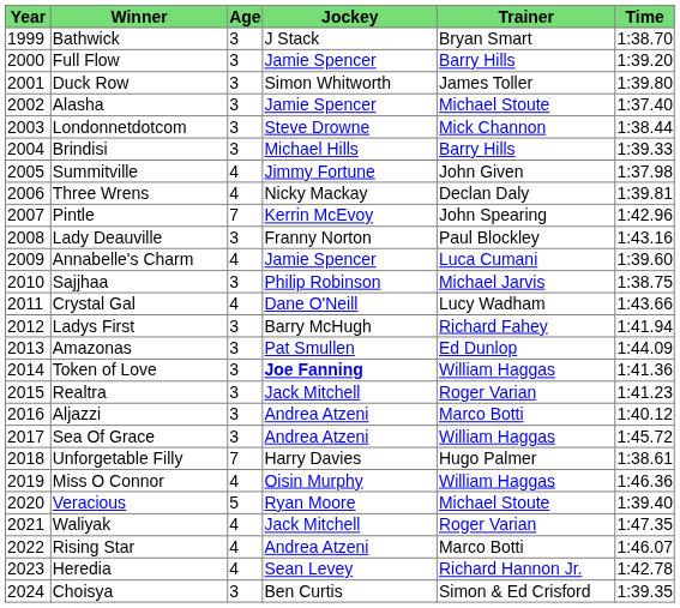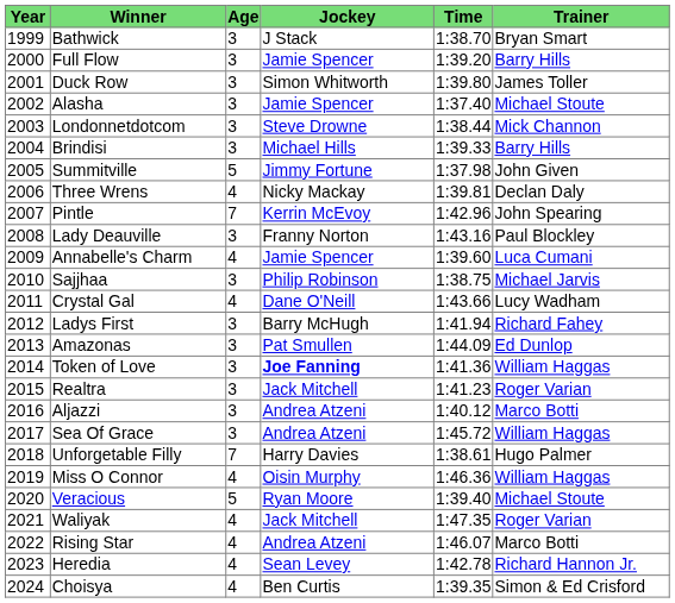 <table class = "sortable" | border="1" style="border-collapse: collapse; font-size:90%">
 <tr style="background:#77dd77;" align="center">
 <th style="width:36px;">Year</th>
 <th style="width:149px;">Winner</th>
 <th>Age</th>
 <th style="width:147px;">Jockey</th>
+<th>Time</th>
 <th style="width:150px;">Trainer</th>
-<th>Time</th>
 </tr>
 <tr>
 <td>1999</td>
 <td>Bathwick</td>
 <td>3</td>
 <td>J Stack</td>
+<td>1:38.70</td>
 <td>Bryan Smart</td>
-<td>1:38.70</td>
 </tr>
 <tr>
 <td>2000</td>
 <td>Full Flow</td>
 <td>3</td>
 <td><a href='#'>Jamie Spencer</a></td>
+<td>1:39.20</td>
 <td><a href='#'>Barry Hills</a></td>
-<td>1:39.20</td>
 </tr>
 <tr>
 <td>2001</td>
 <td>Duck Row</td>
 <td>3</td>
 <td>Simon Whitworth</td>
+<td>1:39.80</td>
 <td>James Toller</td>
-<td>1:39.80</td>
 </tr>
 <tr>
 <td>2002</td>
 <td>Alasha</td>
 <td>3</td>
 <td><a href='#'>Jamie Spencer</a></td>
+<td>1:37.40</td>
 <td><a href='#'>Michael Stoute</a></td>
-<td>1:37.40</td>
 </tr>
 <tr>
 <td>2003</td>
 <td>Londonnetdotcom</td>
 <td>3</td>
 <td><a href='#'>Steve Drowne</a></td>
+<td>1:38.44</td>
 <td><a href='#'>Mick Channon</a></td>
-<td>1:38.44</td>
 </tr>
 <tr>
 <td>2004</td>
 <td>Brindisi</td>
 <td>3</td>
 <td><a href='#'>Michael Hills</a></td>
+<td>1:39.33</td>
 <td><a href='#'>Barry Hills</a></td>
-<td>1:39.33</td>
 </tr>
 <tr>
 <td>2005</td>
 <td>Summitville</td>
-<td>4</td>
+<td>5</td>
 <td><a href='#'>Jimmy Fortune</a></td>
+<td>1:37.98</td>
 <td>John Given</td>
-<td>1:37.98</td>
 </tr>
 <tr>
 <td>2006</td>
 <td>Three Wrens</td>
 <td>4</td>
 <td>Nicky Mackay</td>
+<td>1:39.81</td>
 <td>Declan Daly</td>
-<td>1:39.81</td>
 </tr>
 <tr>
 <td>2007</td>
 <td>Pintle</td>
 <td>7</td>
 <td><a href='#'>Kerrin McEvoy</a></td>
+<td>1:42.96</td>
 <td>John Spearing</td>
-<td>1:42.96</td>
 </tr>
 <tr>
 <td>2008</td>
 <td>Lady Deauville</td>
 <td>3</td>
 <td>Franny Norton</td>
+<td>1:43.16</td>
 <td>Paul Blockley</td>
-<td>1:43.16</td>
 </tr>
 <tr>
 <td>2009</td>
 <td>Annabelle's Charm</td>
 <td>4</td>
 <td><a href='#'>Jamie Spencer</a></td>
+<td>1:39.60</td>
 <td><a href='#'>Luca Cumani</a></td>
-<td>1:39.60</td>
 </tr>
 <tr>
 <td>2010</td>
 <td>Sajjhaa</td>
 <td>3</td>
 <td><a href='#'>Philip Robinson</a></td>
+<td>1:38.75</td>
 <td><a href='#'>Michael Jarvis</a></td>
-<td>1:38.75</td>
 </tr>
 <tr>
 <td>2011</td>
 <td>Crystal Gal</td>
 <td>4</td>
 <td><a href='#'>Dane O'Neill</a></td>
+<td>1:43.66</td>
 <td>Lucy Wadham</td>
-<td>1:43.66</td>
 </tr>
 <tr>
 <td>2012</td>
 <td>Ladys First</td>
 <td>3</td>
 <td>Barry McHugh</td>
+<td>1:41.94</td>
 <td><a href='#'>Richard Fahey</a></td>
-<td>1:41.94</td>
 </tr>
 <tr>
 <td>2013</td>
 <td>Amazonas</td>
 <td>3</td>
 <td><a href='#'>Pat Smullen</a></td>
+<td>1:44.09</td>
 <td><a href='#'>Ed Dunlop</a></td>
-<td>1:44.09</td>
 </tr>
 <tr>
 <td>2014</td>
 <td>Token of Love</td>
 <td>3</td>
 <td><strong><a href='#'>Joe Fanning</a></strong></td>
+<td>1:41.36</td>
 <td><a href='#'>William Haggas</a></td>
-<td>1:41.36</td>
 </tr>
 <tr>
 <td>2015</td>
 <td>Realtra</td>
 <td>3</td>
 <td><a href='#'>Jack Mitchell</a></td>
+<td>1:41.23</td>
 <td><a href='#'>Roger Varian</a></td>
-<td>1:41.23</td>
 </tr>
 <tr>
 <td>2016</td>
 <td>Aljazzi</td>
 <td>3</td>
 <td><a href='#'>Andrea Atzeni</a></td>
+<td>1:40.12</td>
 <td><a href='#'>Marco Botti</a></td>
-<td>1:40.12</td>
 </tr>
 <tr>
 <td>2017</td>
 <td>Sea  Of Grace</td>
 <td>3</td>
 <td><a href='#'>Andrea Atzeni</a></td>
+<td>1:45.72</td>
 <td><a href='#'>William Haggas</a></td>
-<td>1:45.72</td>
 </tr>
 <tr>
 <td>2018</td>
 <td>Unforgetable Filly</td>
 <td>7</td>
 <td>Harry Davies</td>
+<td>1:38.61</td>
 <td>Hugo Palmer</td>
-<td>1:38.61</td>
 </tr>
 <tr>
 <td>2019</td>
 <td>Miss O Connor</td>
 <td>4</td>
 <td><a href='#'>Oisin Murphy</a></td>
+<td>1:46.36</td>
 <td><a href='#'>William Haggas</a></td>
-<td>1:46.36</td>
 </tr>
 <tr>
 <td>2020</td>
 <td><a href='#'>Veracious</a></td>
 <td>5</td>
 <td><a href='#'>Ryan Moore</a></td>
+<td>1:39.40</td>
 <td><a href='#'>Michael Stoute</a></td>
-<td>1:39.40</td>
 </tr>
 <tr>
 <td>2021</td>
 <td>Waliyak</td>
 <td>4</td>
 <td><a href='#'>Jack Mitchell</a></td>
+<td>1:47.35</td>
 <td><a href='#'>Roger Varian</a></td>
-<td>1:47.35</td>
 </tr>
 <tr>
 <td>2022</td>
 <td>Rising Star</td>
 <td>4</td>
 <td><a href='#'>Andrea Atzeni</a></td>
+<td>1:46.07</td>
 <td>Marco Botti</td>
-<td>1:46.07</td>
 </tr>
 <tr>
 <td>2023</td>
 <td>Heredia</td>
 <td>4</td>
 <td><a href='#'>Sean Levey</a></td>
+<td>1:42.78</td>
 <td><a href='#'>Richard Hannon Jr.</a></td>
-<td>1:42.78</td>
 </tr>
 <tr>
 <td>2024</td>
 <td>Choisya</td>
-<td>3</td>
+<td>4</td>
 <td>Ben Curtis</td>
+<td>1:39.35</td>
 <td>Simon & Ed Crisford</td>
-<td>1:39.35</td>
 </tr>
 </table>
